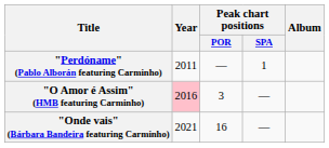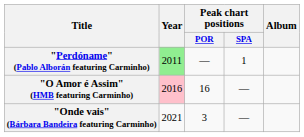 <table class="wikitable plainrowheaders" style="text-align:center;">
 <tr>
 <th scope="col" rowspan="2">Title</th>
 <th scope="col" rowspan="2">Year</th>
 <th colspan="2">Peak chart positions</th>
 <th scope="col" rowspan="2">Album</th>
 </tr>
 <tr>
 <th scope="col" style="width:4em;font-size:85%;"><a href='#'>POR</a><br></th>
 <th scope="col" style="width:4em;font-size:85%;"><a href='#'>SPA</a><br></th>
 </tr>
 <tr>
 <th scope="row">"<a href='#'>Perdóname</a>"<br><small>(<a href='#'>Pablo Alborán</a> featuring Carminho)</small></th>
-<td>2011</td>
+<td style="background: lightgreen;">2011</td>
 <td>—</td>
 <td>1</td>
 <td></td>
 </tr>
 <tr>
 <th scope="row">"O Amor é Assim"<br><small>(<a href='#'>HMB</a> featuring Carminho)</small></th>
 <td style="background: pink;">2016</td>
-<td>3</td>
+<td>16</td>
 <td>—</td>
 <td></td>
 </tr>
 <tr>
 <th scope="row">"Onde vais"<br><small>(<a href='#'>Bárbara Bandeira</a> featuring Carminho)</small></th>
 <td>2021</td>
-<td>16</td>
+<td>3</td>
 <td>—</td>
 </tr>
 </table>
